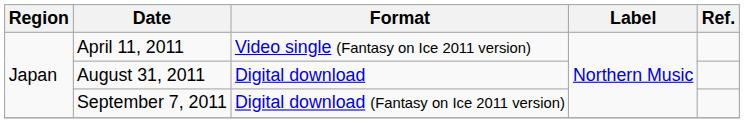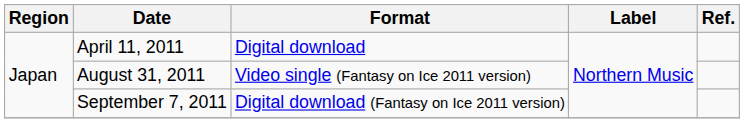 <table class="wikitable sortable plainrowheaders">
 <tr>
 <th scope="col">Region</th>
 <th scope="col">Date</th>
 <th scope="col">Format</th>
 <th scope="col">Label</th>
 <th scope="col">Ref.</th>
 </tr>
 <tr>
 <td rowspan="3">Japan</td>
 <td>April 11, 2011</td>
-<td><a href='#'>Video single</a> <small>(Fantasy on Ice 2011 version)</small></td>
+<td><a href='#'>Digital download</a></td>
 <td rowspan="3"><a href='#'>Northern Music</a></td>
 <td></td>
 </tr>
 <tr>
 <td>August 31, 2011</td>
-<td><a href='#'>Digital download</a></td>
+<td><a href='#'>Video single</a> <small>(Fantasy on Ice 2011 version)</small></td>
 <td></td>
 </tr>
 <tr>
 <td>September 7, 2011</td>
 <td><a href='#'>Digital download</a> <small>(Fantasy on Ice 2011 version)</small></td>
 <td></td>
 </tr>
 <tr>
 </tr>
 </table>
